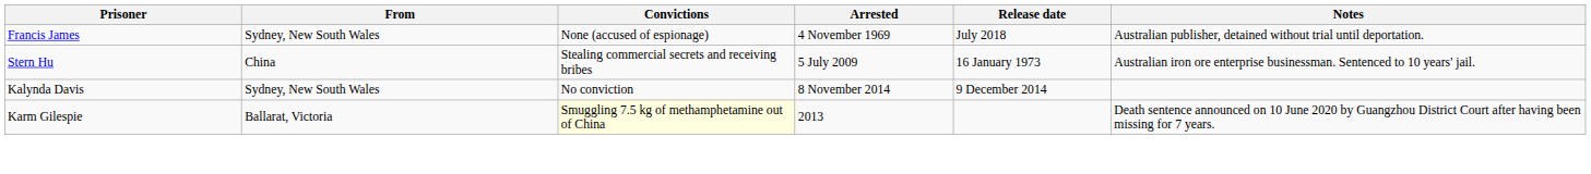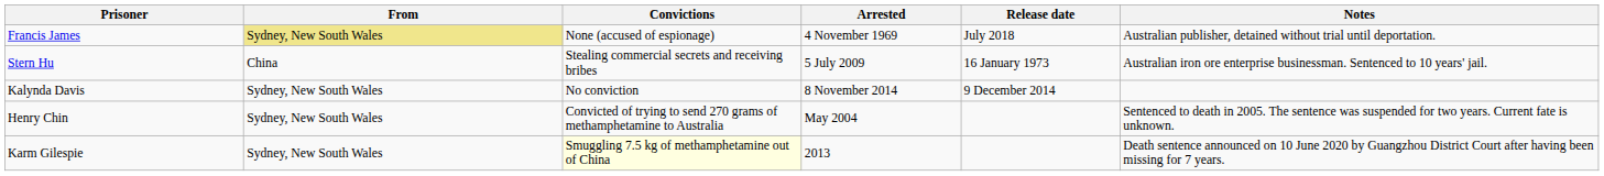 <table class="wikitable" style="width:100%;">
 <tr>
 <th style="width:15%;">Prisoner</th>
 <th style="width:20%;">From</th>
 <th style="width:15%;">Convictions</th>
 <th style="width:10%;">Arrested</th>
 <th style="width:10%;">Release date</th>
 <th style="width:30%;">Notes</th>
 </tr>
 <tr style="text-align:left;">
 <td><a href='#'>Francis James</a></td>
-<td>Sydney, New South Wales</td>
+<td style="background: khaki;">Sydney, New South Wales</td>
 <td>None (accused of espionage)</td>
 <td>4 November 1969</td>
 <td>July 2018</td>
 <td>Australian publisher, detained without trial until deportation.</td>
 </tr>
 <tr style="text-align:left;">
 <td><a href='#'>Stern Hu</a></td>
 <td>China</td>
 <td>Stealing commercial secrets and receiving bribes</td>
 <td>5 July 2009</td>
 <td>16 January 1973</td>
 <td>Australian iron ore enterprise businessman. Sentenced to 10 years' jail.</td>
 </tr>
 <tr>
 <td>Kalynda Davis</td>
 <td>Sydney, New South Wales</td>
 <td>No conviction</td>
 <td>8 November 2014</td>
 <td>9 December 2014</td>
 <td></td>
 </tr>
 <tr>
+<td>Henry Chin</td>
+<td>Sydney, New South Wales</td>
+<td>Convicted of trying to send 270 grams of methamphetamine to Australia</td>
+<td>May 2004</td>
+<td></td>
+<td>Sentenced to death in 2005. The sentence was suspended for two years. Current fate is unknown.</td>
+</tr>
+<tr>
 <td>Karm Gilespie</td>
-<td>Ballarat, Victoria</td>
+<td>Sydney, New South Wales</td>
 <td style="background: lightyellow;">Smuggling 7.5 kg of methamphetamine out of China</td>
 <td>2013</td>
 <td></td>
 <td>Death sentence announced on 10 June 2020 by Guangzhou District Court after having been missing for 7 years.</td>
 </tr>
 </table>
